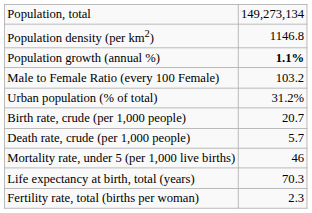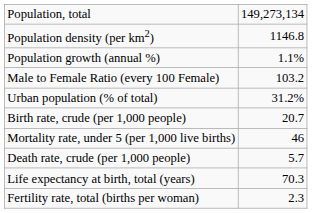 <table class="wikitable">
 <tr>
 <td>Population, total</td>
 <td style="text-align: right;">149,273,134</td>
 </tr>
 <tr>
 <td>Population density (per km<sup>2</sup>)</td>
 <td style="text-align: right;">1146.8</td>
 </tr>
 <tr>
 <td>Population growth (annual %)</td>
-<td style="text-align: right;"><strong>1.1%</strong></td>
+<td style="text-align: right;">1.1%</td>
 </tr>
 <tr>
 <td>Male to Female Ratio (every 100 Female)</td>
 <td style="text-align: right;">103.2</td>
 </tr>
 <tr>
 <td>Urban population (% of total)</td>
 <td style="text-align: right;">31.2%</td>
 </tr>
 <tr>
 <td>Birth rate, crude (per 1,000 people)</td>
 <td style="text-align: right;">20.7</td>
 </tr>
 <tr>
+<td>Mortality rate, under 5 (per 1,000 live births)</td>
+<td style="text-align: right;">46</td>
+</tr>
+<tr>
 <td>Death rate, crude (per 1,000 people)</td>
 <td style="text-align: right;">5.7</td>
-</tr>
-<tr>
-<td>Mortality rate, under 5 (per 1,000 live births)</td>
-<td style="text-align: right;">46</td>
 </tr>
 <tr>
 <td>Life expectancy at birth, total (years)</td>
 <td style="text-align: right;">70.3</td>
 </tr>
 <tr>
 <td>Fertility rate, total (births per woman)</td>
 <td style="text-align: right;">2.3</td>
 </tr>
 </table>
